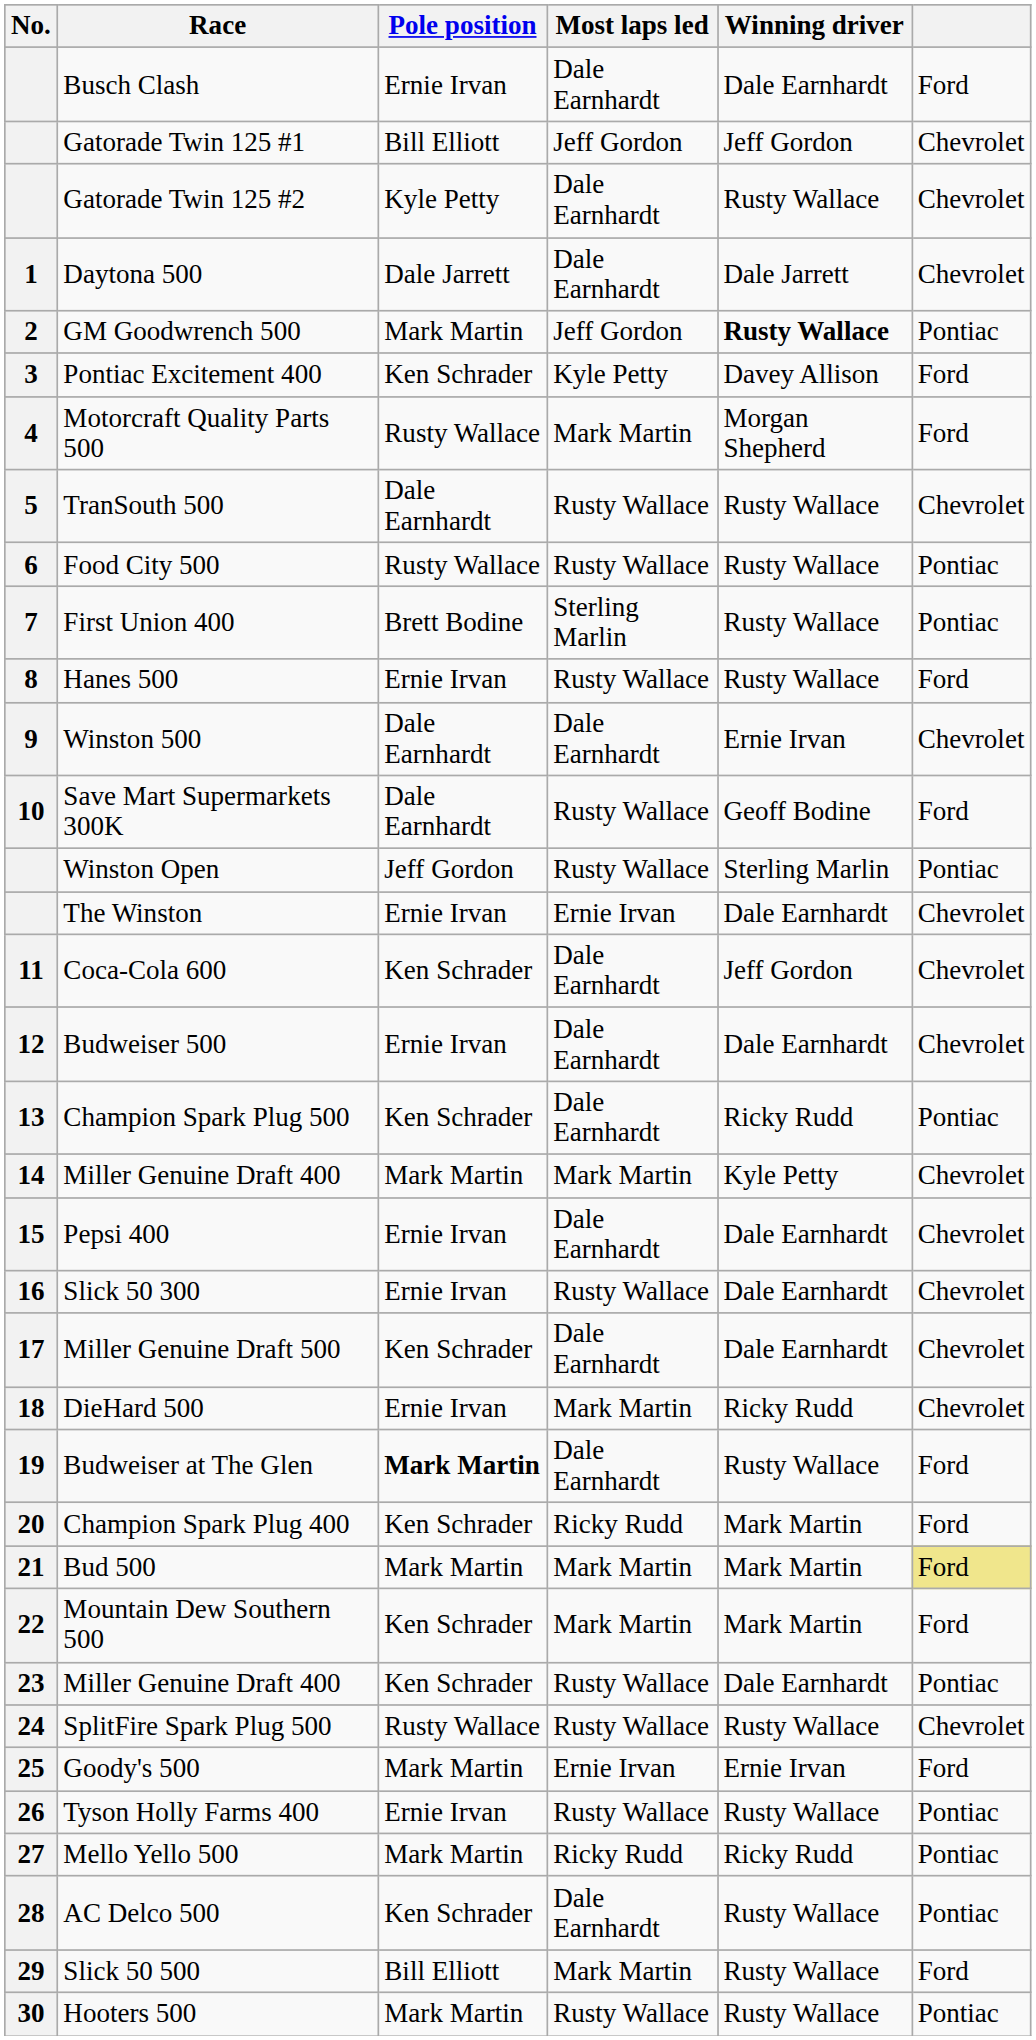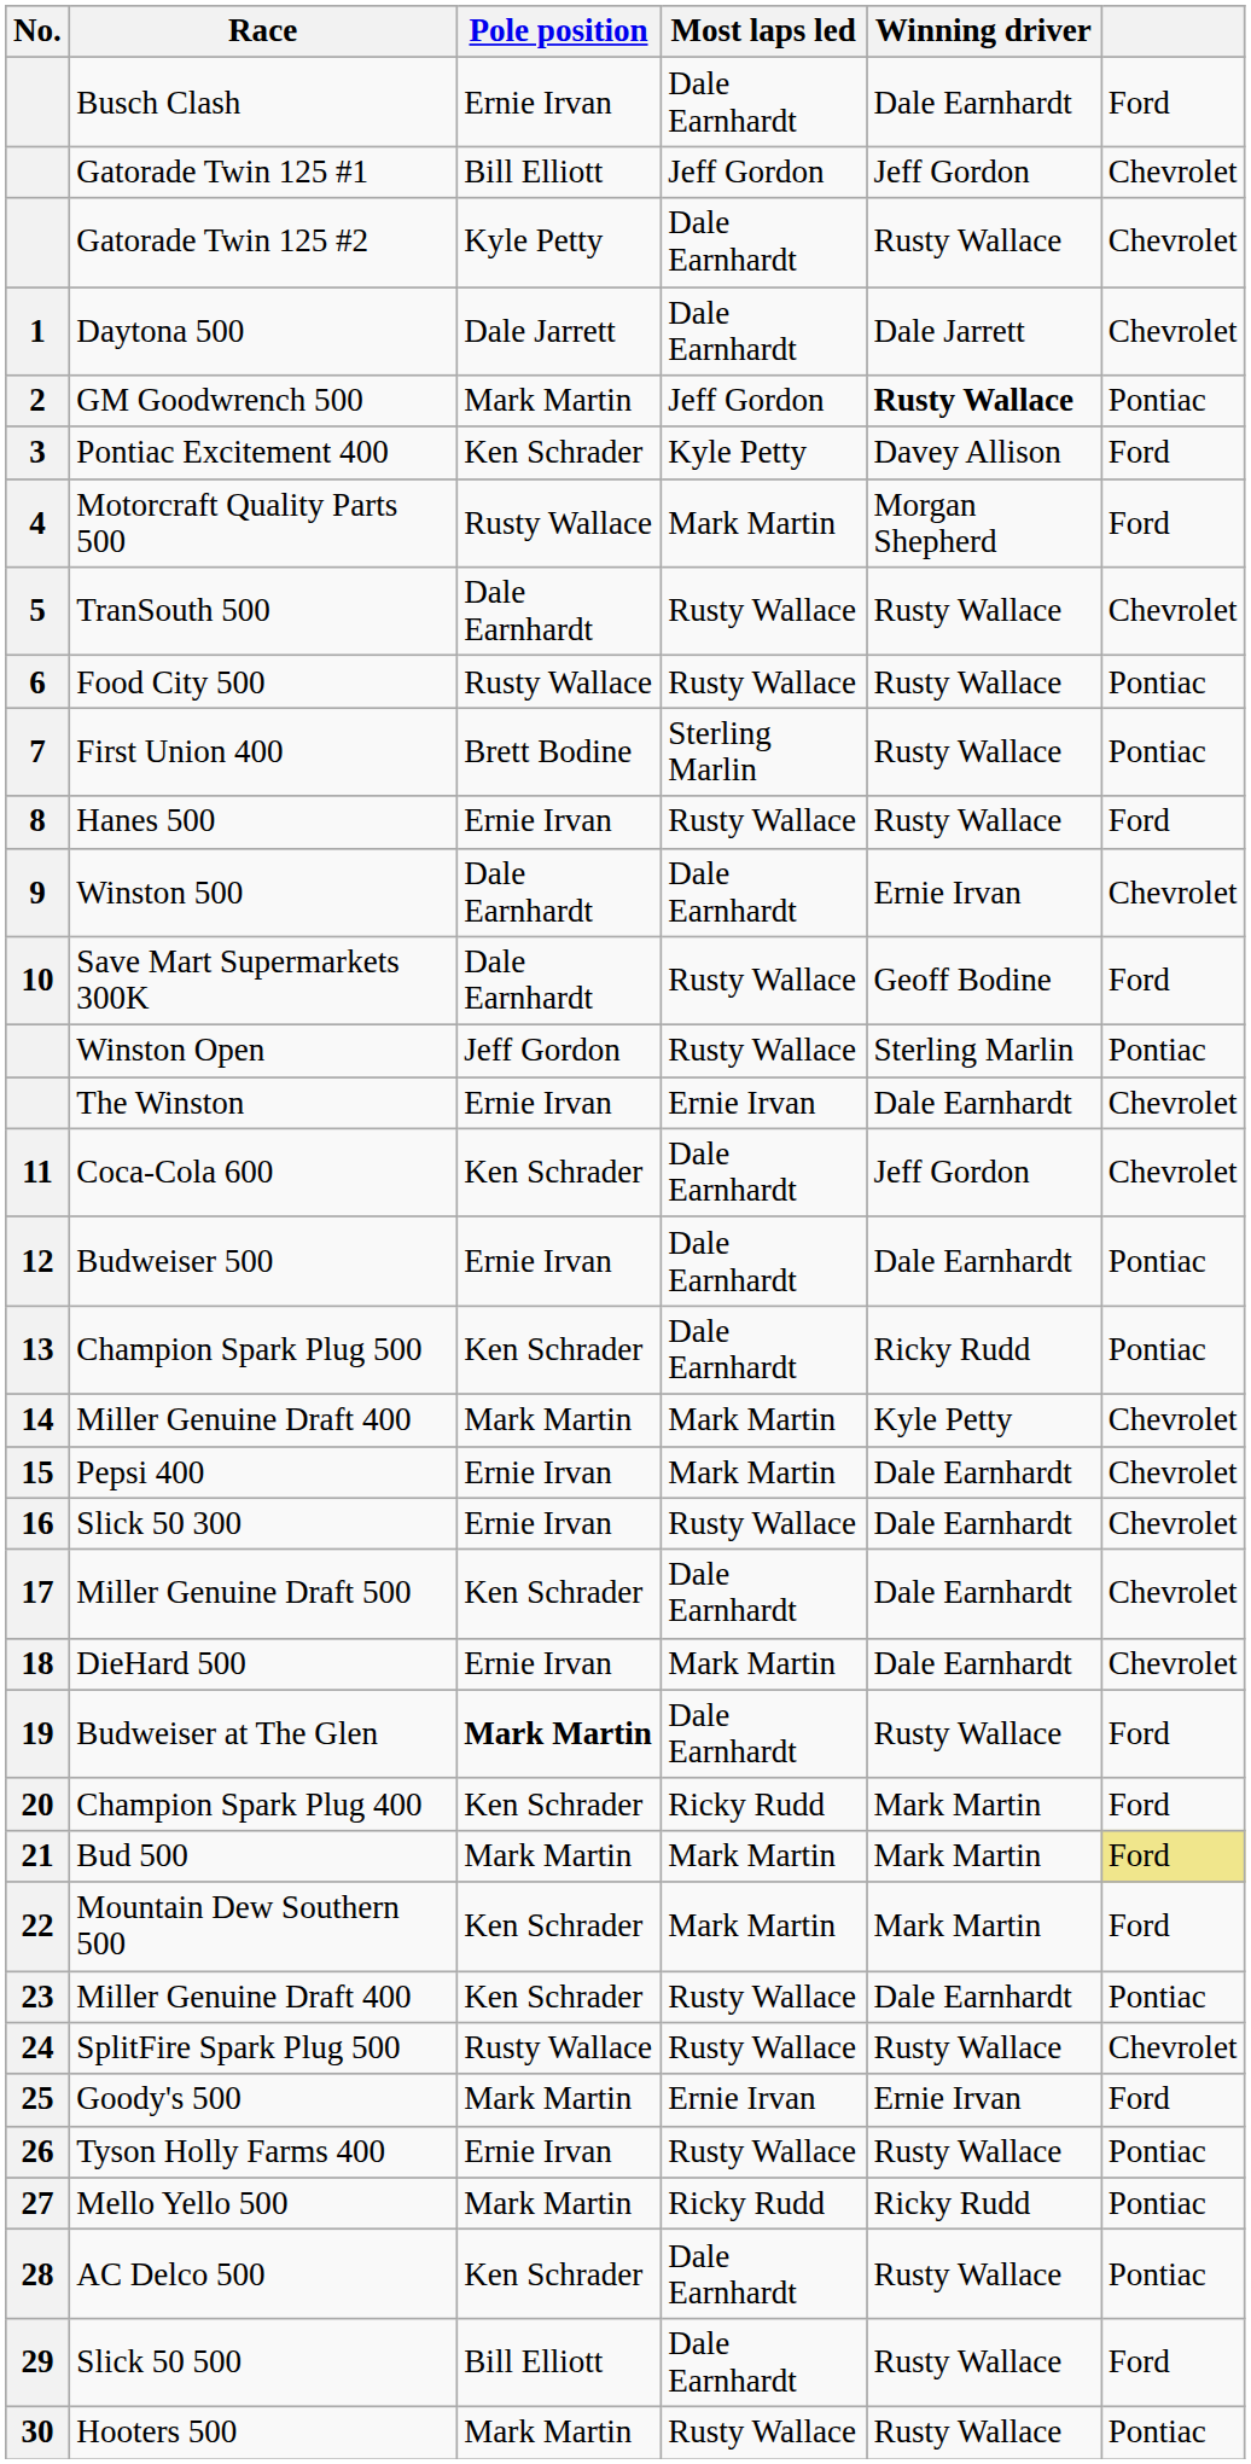 <table class="wikitable">
 <tr>
 <th>No.</th>
 <th>Race</th>
 <th><a href='#'>Pole position</a></th>
 <th>Most laps led</th>
 <th>Winning driver</th>
 <th></th>
 </tr>
 <tr>
 <th></th>
 <td>Busch Clash</td>
 <td>Ernie Irvan</td>
 <td>Dale Earnhardt</td>
 <td>Dale Earnhardt</td>
 <td>Ford</td>
 </tr>
 <tr>
 <th></th>
 <td>Gatorade Twin 125 #1</td>
 <td>Bill Elliott</td>
 <td>Jeff Gordon</td>
 <td>Jeff Gordon</td>
 <td>Chevrolet</td>
 </tr>
 <tr>
 <th></th>
 <td>Gatorade Twin 125 #2</td>
 <td>Kyle Petty</td>
 <td>Dale Earnhardt</td>
 <td>Rusty Wallace</td>
 <td>Chevrolet</td>
 </tr>
 <tr>
 <th>1</th>
 <td>Daytona 500</td>
 <td>Dale Jarrett</td>
 <td>Dale Earnhardt</td>
 <td>Dale Jarrett</td>
 <td>Chevrolet</td>
 </tr>
 <tr>
 <th>2</th>
 <td>GM Goodwrench 500</td>
 <td>Mark Martin</td>
 <td>Jeff Gordon</td>
 <td><strong>Rusty Wallace</strong></td>
 <td>Pontiac</td>
 </tr>
 <tr>
 <th>3</th>
 <td>Pontiac Excitement 400</td>
 <td>Ken Schrader</td>
 <td>Kyle Petty</td>
 <td>Davey Allison</td>
 <td>Ford</td>
 </tr>
 <tr>
 <th>4</th>
 <td>Motorcraft Quality Parts 500</td>
 <td>Rusty Wallace</td>
 <td>Mark Martin</td>
 <td>Morgan Shepherd</td>
 <td>Ford</td>
 </tr>
 <tr>
 <th>5</th>
 <td>TranSouth 500</td>
 <td>Dale Earnhardt</td>
 <td>Rusty Wallace</td>
 <td>Rusty Wallace</td>
 <td>Chevrolet</td>
 </tr>
 <tr>
 <th>6</th>
 <td>Food City 500</td>
 <td>Rusty Wallace</td>
 <td>Rusty Wallace</td>
 <td>Rusty Wallace</td>
 <td>Pontiac</td>
 </tr>
 <tr>
 <th>7</th>
 <td>First Union 400</td>
 <td>Brett Bodine</td>
 <td>Sterling Marlin</td>
 <td>Rusty Wallace</td>
 <td>Pontiac</td>
 </tr>
 <tr>
 <th>8</th>
 <td>Hanes 500</td>
 <td>Ernie Irvan</td>
 <td>Rusty Wallace</td>
 <td>Rusty Wallace</td>
 <td>Ford</td>
 </tr>
 <tr>
 <th>9</th>
 <td>Winston 500</td>
 <td>Dale Earnhardt</td>
 <td>Dale Earnhardt</td>
 <td>Ernie Irvan</td>
 <td>Chevrolet</td>
 </tr>
 <tr>
 <th>10</th>
 <td>Save Mart Supermarkets 300K</td>
 <td>Dale Earnhardt</td>
 <td>Rusty Wallace</td>
 <td>Geoff Bodine</td>
 <td>Ford</td>
 </tr>
 <tr>
 <th></th>
 <td>Winston Open</td>
 <td>Jeff Gordon</td>
 <td>Rusty Wallace</td>
 <td>Sterling Marlin</td>
 <td>Pontiac</td>
 </tr>
 <tr>
 <th></th>
 <td>The Winston</td>
 <td>Ernie Irvan</td>
 <td>Ernie Irvan</td>
 <td>Dale Earnhardt</td>
 <td>Chevrolet</td>
 </tr>
 <tr>
 <th>11</th>
 <td>Coca-Cola 600</td>
 <td>Ken Schrader</td>
 <td>Dale Earnhardt</td>
 <td>Jeff Gordon</td>
 <td>Chevrolet</td>
 </tr>
 <tr>
 <th>12</th>
 <td>Budweiser 500</td>
 <td>Ernie Irvan</td>
 <td>Dale Earnhardt</td>
 <td>Dale Earnhardt</td>
-<td>Chevrolet</td>
+<td>Pontiac</td>
 </tr>
 <tr>
 <th>13</th>
 <td>Champion Spark Plug 500</td>
 <td>Ken Schrader</td>
 <td>Dale Earnhardt</td>
 <td>Ricky Rudd</td>
 <td>Pontiac</td>
 </tr>
 <tr>
 <th>14</th>
 <td>Miller Genuine Draft 400</td>
 <td>Mark Martin</td>
 <td>Mark Martin</td>
 <td>Kyle Petty</td>
 <td>Chevrolet</td>
 </tr>
 <tr>
 <th>15</th>
 <td>Pepsi 400</td>
 <td>Ernie Irvan</td>
-<td>Dale Earnhardt</td>
+<td>Mark Martin</td>
 <td>Dale Earnhardt</td>
 <td>Chevrolet</td>
 </tr>
 <tr>
 <th>16</th>
 <td>Slick 50 300</td>
 <td>Ernie Irvan</td>
 <td>Rusty Wallace</td>
 <td>Dale Earnhardt</td>
 <td>Chevrolet</td>
 </tr>
 <tr>
 <th>17</th>
 <td>Miller Genuine Draft 500</td>
 <td>Ken Schrader</td>
 <td>Dale Earnhardt</td>
 <td>Dale Earnhardt</td>
 <td>Chevrolet</td>
 </tr>
 <tr>
 <th>18</th>
 <td>DieHard 500</td>
 <td>Ernie Irvan</td>
 <td>Mark Martin</td>
-<td>Ricky Rudd</td>
+<td>Dale Earnhardt</td>
 <td>Chevrolet</td>
 </tr>
 <tr>
 <th>19</th>
 <td>Budweiser at The Glen</td>
 <td><strong>Mark Martin</strong></td>
 <td>Dale Earnhardt</td>
 <td>Rusty Wallace</td>
 <td>Ford</td>
 </tr>
 <tr>
 <th>20</th>
 <td>Champion Spark Plug 400</td>
 <td>Ken Schrader</td>
 <td>Ricky Rudd</td>
 <td>Mark Martin</td>
 <td>Ford</td>
 </tr>
 <tr>
 <th>21</th>
 <td>Bud 500</td>
 <td>Mark Martin</td>
 <td>Mark Martin</td>
 <td>Mark Martin</td>
 <td style="background: khaki;">Ford</td>
 </tr>
 <tr>
 <th>22</th>
 <td>Mountain Dew Southern 500</td>
 <td>Ken Schrader</td>
 <td>Mark Martin</td>
 <td>Mark Martin</td>
 <td>Ford</td>
 </tr>
 <tr>
 <th>23</th>
 <td>Miller Genuine Draft 400</td>
 <td>Ken Schrader</td>
 <td>Rusty Wallace</td>
 <td>Dale Earnhardt</td>
 <td>Pontiac</td>
 </tr>
 <tr>
 <th>24</th>
 <td>SplitFire Spark Plug 500</td>
 <td>Rusty Wallace</td>
 <td>Rusty Wallace</td>
 <td>Rusty Wallace</td>
 <td>Chevrolet</td>
 </tr>
 <tr>
 <th>25</th>
 <td>Goody's 500</td>
 <td>Mark Martin</td>
 <td>Ernie Irvan</td>
 <td>Ernie Irvan</td>
 <td>Ford</td>
 </tr>
 <tr>
 <th>26</th>
 <td>Tyson Holly Farms 400</td>
 <td>Ernie Irvan</td>
 <td>Rusty Wallace</td>
 <td>Rusty Wallace</td>
 <td>Pontiac</td>
 </tr>
 <tr>
 <th>27</th>
 <td>Mello Yello 500</td>
 <td>Mark Martin</td>
 <td>Ricky Rudd</td>
 <td>Ricky Rudd</td>
 <td>Pontiac</td>
 </tr>
 <tr>
 <th>28</th>
 <td>AC Delco 500</td>
 <td>Ken Schrader</td>
 <td>Dale Earnhardt</td>
 <td>Rusty Wallace</td>
 <td>Pontiac</td>
 </tr>
 <tr>
 <th>29</th>
 <td>Slick 50 500</td>
 <td>Bill Elliott</td>
-<td>Mark Martin</td>
+<td>Dale Earnhardt</td>
 <td>Rusty Wallace</td>
 <td>Ford</td>
 </tr>
 <tr>
 <th>30</th>
 <td>Hooters 500</td>
 <td>Mark Martin</td>
 <td>Rusty Wallace</td>
 <td>Rusty Wallace</td>
 <td>Pontiac</td>
 </tr>
 </table>
